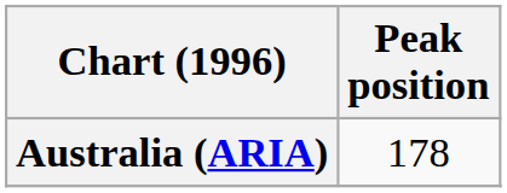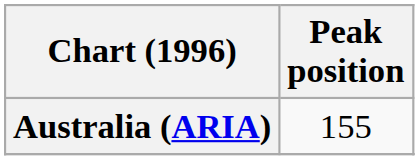 <table class="wikitable sortable plainrowheaders">
 <tr>
 <th>Chart (1996)</th>
 <th>Peak<br>position</th>
 </tr>
 <tr>
 <th scope="row">Australia (<a href='#'>ARIA</a>)</th>
-<td align="center">178</td>
+<td align="center">155</td>
 </tr>
 <tr>
 </tr>
 <tr>
 </tr>
 <tr>
 </tr>
 <tr>
 </tr>
 <tr>
 </tr>
 <tr>
 </tr>
 <tr>
 </tr>
 <tr>
 </tr>
 </table>
